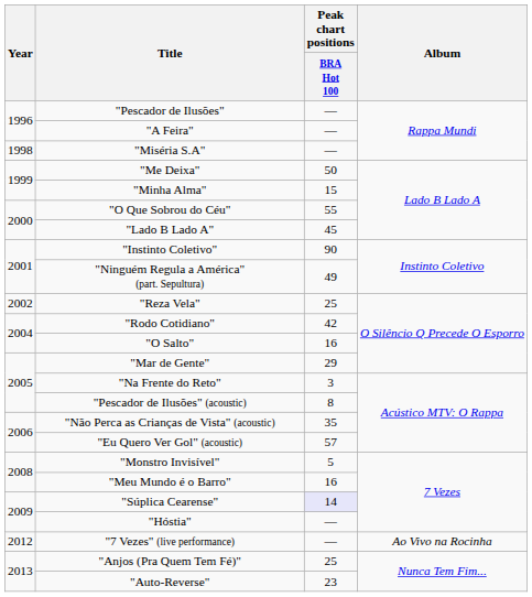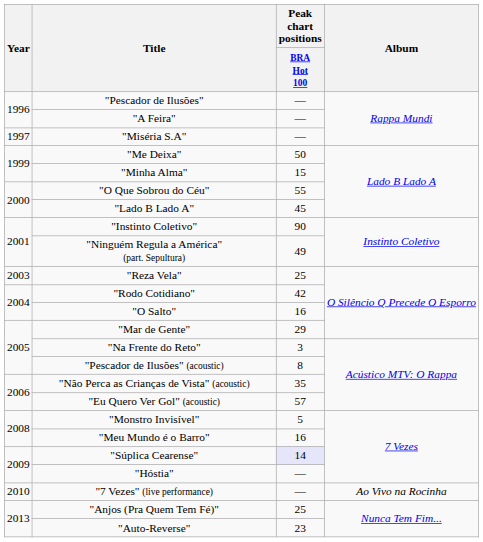 <table class="wikitable plainrowheaders" style="text-align:center;">
 <tr>
 <th scope="col" rowspan="2">Year</th>
 <th scope="col" rowspan="2" style="width:21em;">Title</th>
 <th scope="col" colspan="1">Peak chart positions</th>
 <th scope="col" rowspan="2">Album</th>
 </tr>
 <tr>
 <th align="center" width="40"><small><a href='#'>BRA<br>Hot<br>100</a><br></small></th>
 </tr>
 <tr>
 <td rowspan="2">1996</td>
 <td>"Pescador de Ilusões"</td>
 <td align="center">—</td>
 <td align="center" rowspan="3"><em><a href='#'>Rappa Mundi</a></em></td>
 </tr>
 <tr>
 <td>"A Feira"</td>
 <td align="center">—</td>
 </tr>
 <tr>
-<td rowspan="1">1998</td>
+<td rowspan="1">1997</td>
 <td>"Miséria S.A"</td>
 <td align="center">—</td>
 </tr>
 <tr>
 <td rowspan="2">1999</td>
 <td>"Me Deixa"</td>
 <td align="center">50</td>
 <td align="center" rowspan="4"><em><a href='#'>Lado B Lado A</a></em></td>
 </tr>
 <tr>
 <td>"Minha Alma"</td>
 <td align="center">15</td>
 </tr>
 <tr>
 <td rowspan="2">2000</td>
 <td>"O Que Sobrou do Céu"</td>
 <td align="center">55</td>
 </tr>
 <tr>
 <td>"Lado B Lado A"</td>
 <td align="center">45</td>
 </tr>
 <tr>
 <td rowspan="2">2001</td>
 <td>"Instinto Coletivo"</td>
 <td align="center">90</td>
 <td align="center" rowspan="2"><em><a href='#'>Instinto Coletivo</a></em></td>
 </tr>
 <tr>
 <td>"Ninguém Regula a América"<br><small>(part. Sepultura)</small></td>
 <td align="center">49</td>
 </tr>
 <tr>
-<td rowspan="1">2002</td>
+<td rowspan="1">2003</td>
 <td>"Reza Vela"</td>
 <td align="center">25</td>
 <td align="center" rowspan="4"><em><a href='#'>O Silêncio Q Precede O Esporro</a></em></td>
 </tr>
 <tr>
 <td rowspan="2">2004</td>
 <td>"Rodo Cotidiano"</td>
 <td align="center">42</td>
 </tr>
 <tr>
 <td>"O Salto"</td>
 <td align="center">16</td>
 </tr>
 <tr>
 <td rowspan="3">2005</td>
 <td>"Mar de Gente"</td>
 <td align="center">29</td>
 </tr>
 <tr>
 <td>"Na Frente do Reto"</td>
 <td align="center">3</td>
 <td align="center" rowspan="4"><em><a href='#'>Acústico MTV: O Rappa</a></em></td>
 </tr>
 <tr>
 <td>"Pescador de Ilusões" <small>(acoustic) </small></td>
 <td align="center">8</td>
 </tr>
 <tr>
 <td rowspan="2">2006</td>
 <td>"Não Perca as Crianças de Vista" <small>(acoustic) </small></td>
 <td align="center">35</td>
 </tr>
 <tr>
 <td>"Eu Quero Ver Gol" <small>(acoustic) </small></td>
 <td align="center">57</td>
 </tr>
 <tr>
 <td rowspan="2">2008</td>
 <td>"Monstro Invisível"</td>
 <td align="center">5</td>
 <td align="center" rowspan="4"><em><a href='#'>7 Vezes</a></em></td>
 </tr>
 <tr>
 <td>"Meu Mundo é o Barro"</td>
 <td align="center">16</td>
 </tr>
 <tr>
 <td rowspan="2">2009</td>
 <td>"Súplica Cearense"</td>
 <td align="center" style="background: lavender;">14</td>
 </tr>
 <tr>
 <td>"Hóstia"</td>
 <td align="center">—</td>
 </tr>
 <tr>
-<td rowspan="1">2012</td>
+<td rowspan="1">2010</td>
 <td>"7 Vezes" <small>(live performance) </small></td>
 <td align="center">—</td>
 <td align="center" rowspan="1"><em>Ao Vivo na Rocinha</em></td>
 </tr>
 <tr>
 <td rowspan="2">2013</td>
 <td>"Anjos (Pra Quem Tem Fé)"</td>
 <td align="center">25</td>
 <td align="center" rowspan="2"><em><a href='#'>Nunca Tem Fim...</a></em></td>
 </tr>
 <tr>
 <td>"Auto-Reverse"</td>
 <td align="center">23</td>
 </tr>
 </table>
